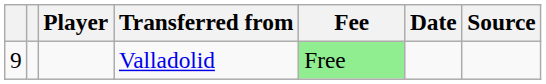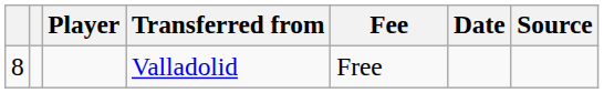 <table class="wikitable plainrowheaders sortable">
 <tr>
 <th></th>
 <th></th>
 <th scope=col>Player</th>
 <th>Transferred from</th>
 <th !scope=col; style="width: 65px;">Fee</th>
 <th scope=col>Date</th>
 <th scope=col>Source</th>
 </tr>
 <tr>
-<td align=center>9</td>
+<td align=center>8</td>
 <td align=center></td>
 <td></td>
 <td> <a href='#'>Valladolid</a></td>
-<td style="background: lightgreen;">Free</td>
+<td>Free</td>
 <td></td>
 <td></td>
 </tr>
 </table>
